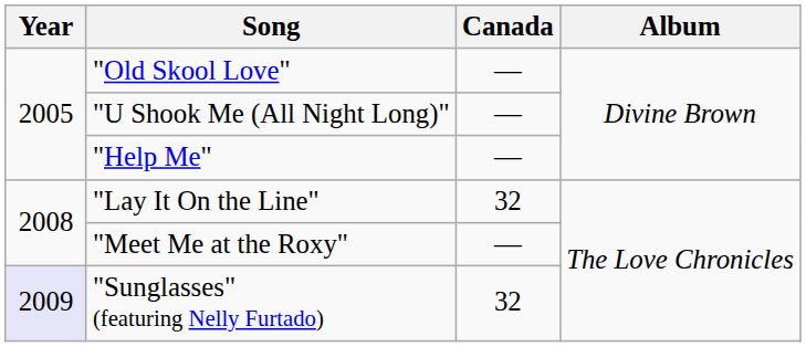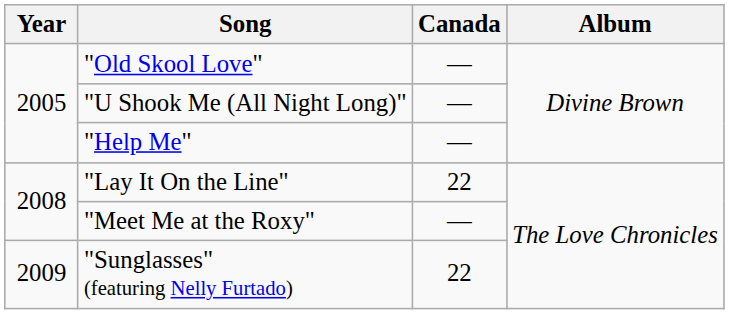 <table class="wikitable">
 <tr>
 <th width="40">Year</th>
 <th>Song</th>
 <th width="40">Canada</th>
 <th>Album</th>
 </tr>
 <tr>
 <td style="text-align:center;" rowspan="3">2005</td>
 <td>"<a href='#'>Old Skool Love</a>"</td>
 <td style="text-align:center;">—</td>
 <td style="text-align:center;" rowspan="3"><em>Divine Brown</em></td>
 </tr>
 <tr>
 <td>"U Shook Me (All Night Long)"</td>
 <td style="text-align:center;">—</td>
 </tr>
 <tr>
 <td>"<a href='#'>Help Me</a>"</td>
 <td style="text-align:center;">—</td>
 </tr>
 <tr>
 <td style="text-align:center;" rowspan="2">2008</td>
 <td>"Lay It On the Line"</td>
-<td style="text-align:center;">32</td>
+<td style="text-align:center;">22</td>
 <td style="text-align:center;" rowspan="3"><em>The Love Chronicles</em></td>
 </tr>
 <tr>
 <td>"Meet Me at the Roxy"</td>
 <td style="text-align:center;">—</td>
 </tr>
 <tr>
-<td style="background: lavender; text-align:center;">2009</td>
+<td style="text-align:center;">2009</td>
 <td>"Sunglasses" <br> <small>(featuring <a href='#'>Nelly Furtado</a>)</small></td>
-<td style="text-align:center;">32</td>
+<td style="text-align:center;">22</td>
 </tr>
 </table>
